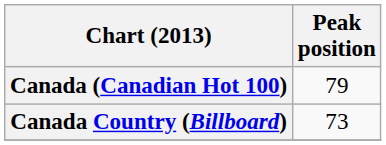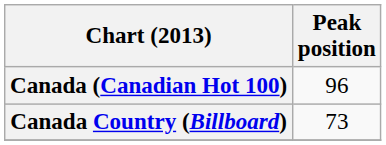 <table class="wikitable sortable plainrowheaders" style="text-align:center;">
 <tr>
 <th>Chart (2013)</th>
 <th>Peak<br>position</th>
 </tr>
 <tr>
 <th scope="row">Canada (<a href='#'>Canadian Hot 100</a>)</th>
-<td>79</td>
+<td>96</td>
 </tr>
 <tr>
 <th scope="row">Canada <a href='#'>Country</a> (<a href='#'><em>Billboard</em></a>)</th>
 <td>73</td>
 </tr>
 <tr>
 </tr>
 </table>
